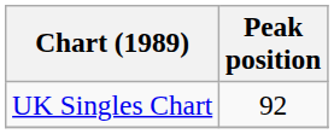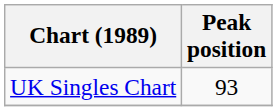 <table class="wikitable sortable">
 <tr>
 <th align="left">Chart (1989)</th>
 <th align="center">Peak<br>position</th>
 </tr>
 <tr>
 <td align="left"><a href='#'>UK Singles Chart</a></td>
-<td align="center">92</td>
+<td align="center">93</td>
 </tr>
 <tr>
 </tr>
 </table>
